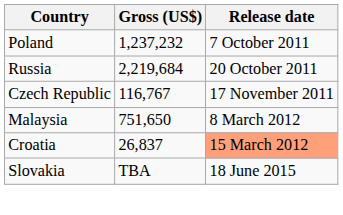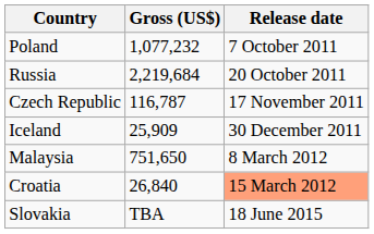 <table class=wikitable>
 <tr>
 <th>Country</th>
 <th>Gross (US$)</th>
 <th>Release date</th>
 </tr>
 <tr>
 <td>Poland</td>
-<td>1,237,232</td>
+<td>1,077,232</td>
 <td>7 October 2011</td>
 </tr>
 <tr>
 <td>Russia</td>
 <td>2,219,684</td>
 <td>20 October 2011</td>
 </tr>
 <tr>
 <td>Czech Republic</td>
-<td>116,767</td>
+<td>116,787</td>
 <td>17 November 2011</td>
+</tr>
+<tr>
+<td>Iceland</td>
+<td>25,909</td>
+<td>30 December 2011</td>
 </tr>
 <tr>
 <td>Malaysia</td>
 <td>751,650</td>
 <td>8 March 2012</td>
 </tr>
 <tr>
 <td>Croatia</td>
-<td>26,837</td>
+<td>26,840</td>
 <td style="background: lightsalmon;">15 March 2012</td>
 </tr>
 <tr>
 <td>Slovakia</td>
 <td>TBA</td>
 <td>18 June 2015</td>
 </tr>
 </table>
